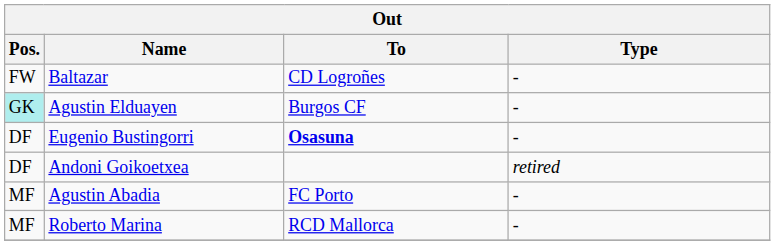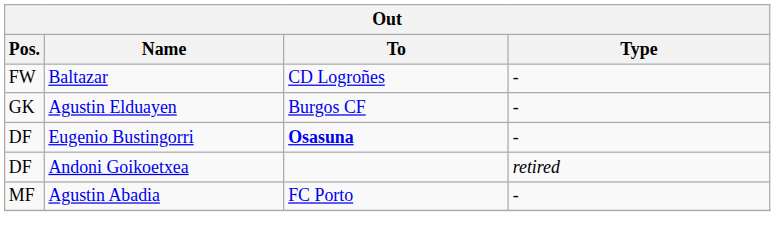 <table class="wikitable" style="font-size:90%;width:99%;">
 <tr>
 <th colspan="4">Out</th>
 </tr>
 <tr>
 <th width=3%>Pos.</th>
 <th width=32%>Name</th>
 <th width=30%>To</th>
 <th width=35%>Type</th>
 </tr>
 <tr>
 <td>FW</td>
 <td><a href='#'>Baltazar</a></td>
 <td><a href='#'>CD Logroñes</a></td>
 <td>-</td>
 </tr>
 <tr>
-<td style="background: paleturquoise;">GK</td>
+<td>GK</td>
 <td><a href='#'>Agustin Elduayen</a></td>
 <td><a href='#'>Burgos CF</a></td>
 <td>-</td>
 </tr>
 <tr>
 <td>DF</td>
 <td><a href='#'>Eugenio Bustingorri</a></td>
 <td><strong><a href='#'>Osasuna</a></strong></td>
 <td>-</td>
 </tr>
 <tr>
 <td>DF</td>
 <td><a href='#'>Andoni Goikoetxea</a></td>
 <td></td>
 <td><em>retired</em></td>
 </tr>
 <tr>
 <td>MF</td>
 <td><a href='#'>Agustin Abadia</a></td>
 <td><a href='#'>FC Porto</a></td>
 <td>-</td>
 </tr>
 <tr>
-<td>MF</td>
-<td><a href='#'>Roberto Marina</a></td>
-<td><a href='#'>RCD Mallorca</a></td>
-<td>-</td>
-</tr>
-<tr>
 </tr>
 </table>
